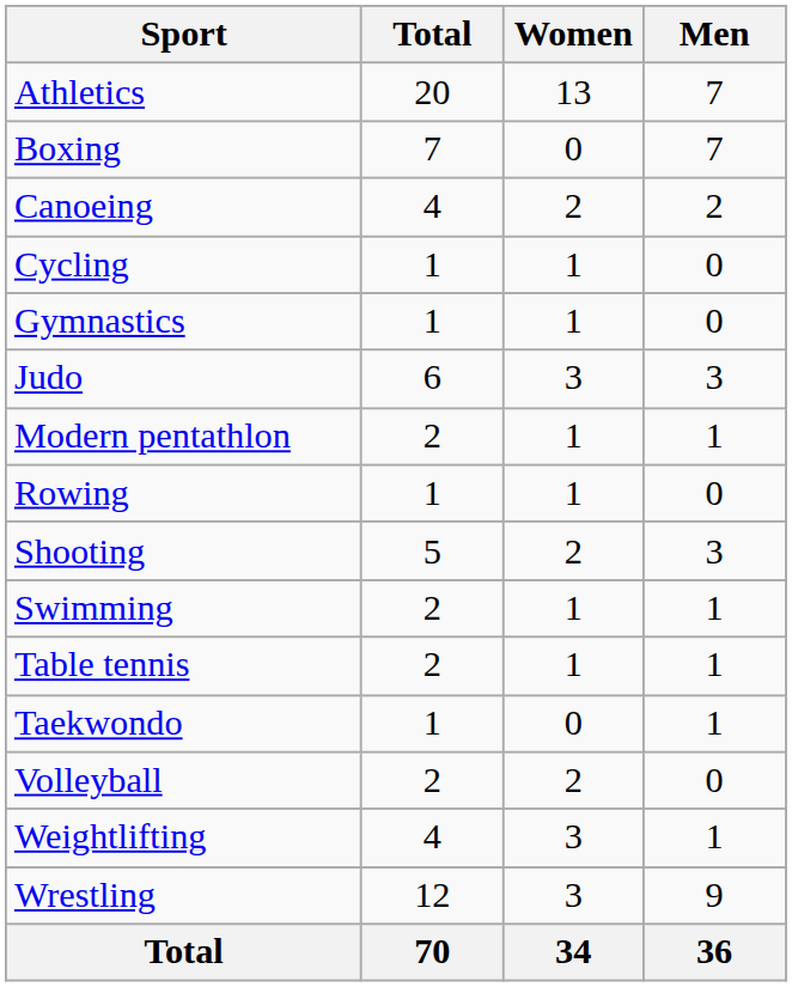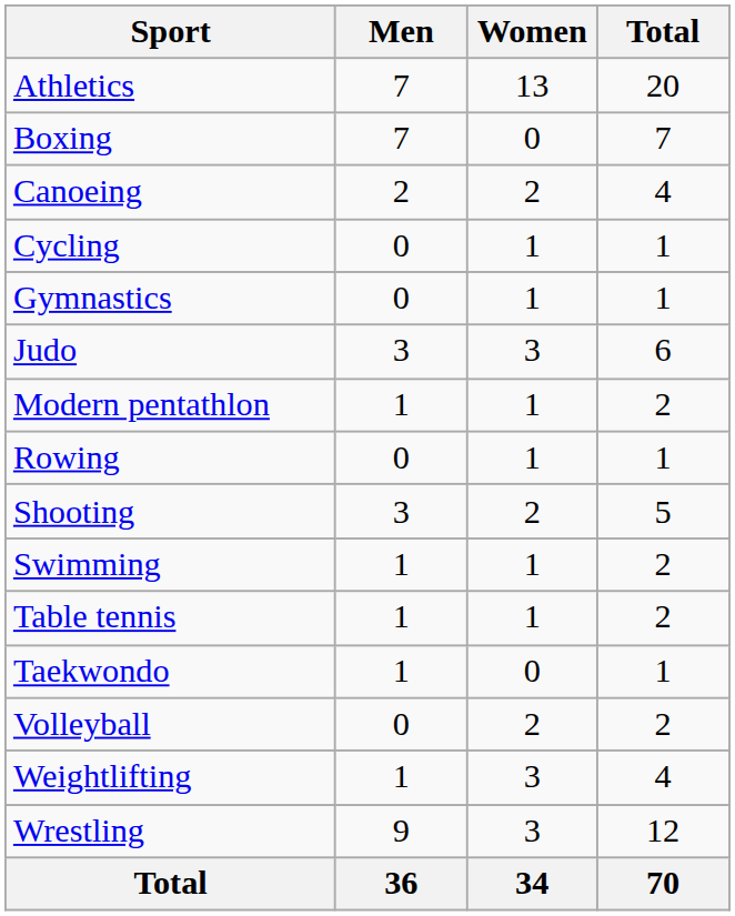 <table class="wikitable sortable" style="text-align:center;">
 <tr>
 <th width=150>Sport</th>
+<th width=55>Men</th>
+<th width=55>Women</th>
 <th width=55>Total</th>
-<th width=55>Women</th>
-<th width=55>Men</th>
 </tr>
 <tr>
 <td align=left><a href='#'>Athletics</a></td>
+<td>7</td>
+<td>13</td>
 <td>20</td>
-<td>13</td>
-<td>7</td>
 </tr>
 <tr>
 <td align=left><a href='#'>Boxing</a></td>
 <td>7</td>
 <td>0</td>
 <td>7</td>
 </tr>
 <tr>
 <td align=left><a href='#'>Canoeing</a></td>
-<td>4</td>
 <td>2</td>
 <td>2</td>
+<td>4</td>
 </tr>
 <tr>
 <td align=left><a href='#'>Cycling</a></td>
-<td>1</td>
-<td>1</td>
 <td>0</td>
-</tr>
-<tr>
-<td align=left><a href='#'>Gymnastics</a></td>
-<td>1</td>
-<td>1</td>
-<td>0</td>
-</tr>
-<tr>
-<td align=left><a href='#'>Judo</a></td>
-<td>6</td>
-<td>3</td>
-<td>3</td>
-</tr>
-<tr>
-<td align=left><a href='#'>Modern pentathlon</a></td>
-<td>2</td>
 <td>1</td>
 <td>1</td>
 </tr>
 <tr>
-<td align=left><a href='#'>Rowing</a></td>
-<td>1</td>
-<td>1</td>
+<td align=left><a href='#'>Gymnastics</a></td>
 <td>0</td>
-</tr>
-<tr>
-<td align=left><a href='#'>Shooting</a></td>
-<td>5</td>
-<td>2</td>
-<td>3</td>
-</tr>
-<tr>
-<td align=left><a href='#'>Swimming</a></td>
-<td>2</td>
 <td>1</td>
 <td>1</td>
 </tr>
 <tr>
-<td align=left><a href='#'>Table tennis</a></td>
-<td>2</td>
+<td align=left><a href='#'>Judo</a></td>
+<td>3</td>
+<td>3</td>
+<td>6</td>
+</tr>
+<tr>
+<td align=left><a href='#'>Modern pentathlon</a></td>
 <td>1</td>
 <td>1</td>
+<td>2</td>
+</tr>
+<tr>
+<td align=left><a href='#'>Rowing</a></td>
+<td>0</td>
+<td>1</td>
+<td>1</td>
+</tr>
+<tr>
+<td align=left><a href='#'>Shooting</a></td>
+<td>3</td>
+<td>2</td>
+<td>5</td>
+</tr>
+<tr>
+<td align=left><a href='#'>Swimming</a></td>
+<td>1</td>
+<td>1</td>
+<td>2</td>
+</tr>
+<tr>
+<td align=left><a href='#'>Table tennis</a></td>
+<td>1</td>
+<td>1</td>
+<td>2</td>
 </tr>
 <tr>
 <td align=left><a href='#'>Taekwondo</a></td>
 <td>1</td>
 <td>0</td>
 <td>1</td>
 </tr>
 <tr>
 <td align=left><a href='#'>Volleyball</a></td>
+<td>0</td>
 <td>2</td>
 <td>2</td>
-<td>0</td>
 </tr>
 <tr>
 <td align=left><a href='#'>Weightlifting</a></td>
+<td>1</td>
+<td>3</td>
 <td>4</td>
-<td>3</td>
-<td>1</td>
 </tr>
 <tr>
 <td align=left><a href='#'>Wrestling</a></td>
+<td>9</td>
+<td>3</td>
 <td>12</td>
-<td>3</td>
-<td>9</td>
 </tr>
 <tr>
 <th>Total</th>
+<th>36</th>
+<th>34</th>
 <th>70</th>
-<th>34</th>
-<th>36</th>
 </tr>
 </table>
